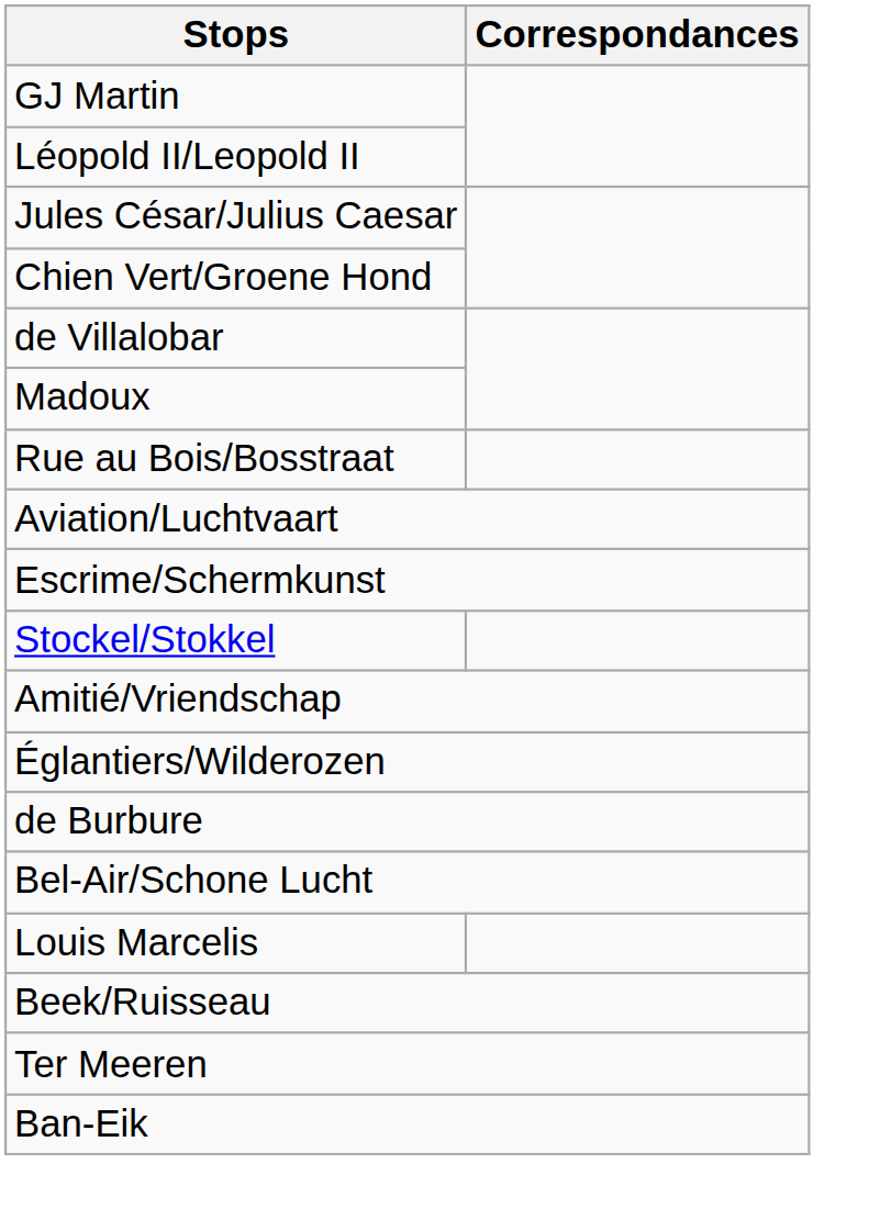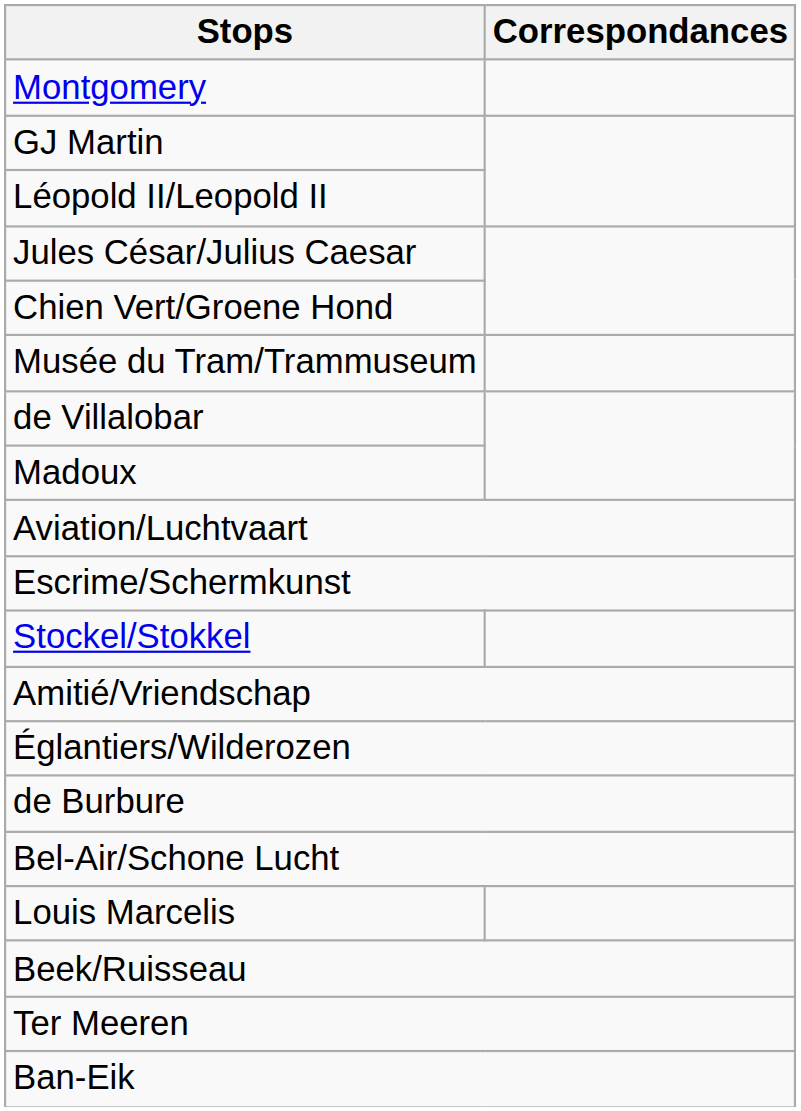 <table class="wikitable">
 <tr>
 <th>Stops</th>
 <th>Correspondances</th>
+</tr>
+<tr>
+<td><a href='#'>Montgomery</a></td>
+<td>    </td>
 </tr>
 <tr>
 <td>GJ Martin</td>
 <td rowspan="2"></td>
 </tr>
 <tr>
 <td>Léopold II/Leopold II</td>
 </tr>
 <tr>
 <td>Jules César/Julius Caesar</td>
 <td rowspan="2"></td>
 </tr>
 <tr>
 <td>Chien Vert/Groene Hond</td>
 </tr>
 <tr>
+<td>Musée du Tram/Trammuseum</td>
+<td></td>
+</tr>
+<tr>
 <td>de Villalobar</td>
 <td rowspan="2"></td>
 </tr>
 <tr>
 <td>Madoux</td>
-</tr>
-<tr>
-<td>Rue au Bois/Bosstraat</td>
-<td></td>
 </tr>
 <tr>
 <td colspan="2">Aviation/Luchtvaart</td>
 </tr>
 <tr>
 <td colspan="2">Escrime/Schermkunst</td>
 </tr>
 <tr>
 <td><a href='#'>Stockel/Stokkel</a></td>
 <td></td>
 </tr>
 <tr>
 <td colspan="2">Amitié/Vriendschap</td>
 </tr>
 <tr>
 <td colspan="2">Églantiers/Wilderozen</td>
 </tr>
 <tr>
 <td colspan="2">de Burbure</td>
 </tr>
 <tr>
 <td colspan="2">Bel-Air/Schone Lucht</td>
 </tr>
 <tr>
 <td>Louis Marcelis</td>
 <td></td>
 </tr>
 <tr>
 <td colspan="2">Beek/Ruisseau</td>
 </tr>
 <tr>
 <td colspan="2">Ter Meeren</td>
 </tr>
 <tr>
 <td colspan="2">Ban-Eik</td>
 </tr>
 </table>
